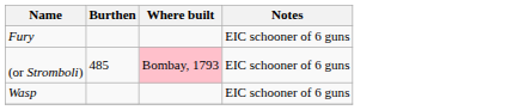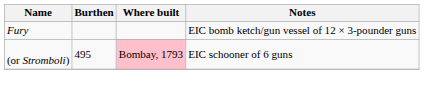 <table class="sortable wikitable">
 <tr>
 <th>Name</th>
 <th>Burthen</th>
 <th>Where built</th>
 <th>Notes</th>
 </tr>
 <tr>
 <td><em>Fury</em></td>
 <td></td>
 <td></td>
-<td>EIC schooner of 6 guns</td>
+<td>EIC bomb ketch/gun vessel of 12 × 3-pounder guns</td>
 </tr>
 <tr>
 <td><br>(or <em>Stromboli</em>)</td>
-<td>485</td>
+<td>495</td>
 <td style="background: pink;">Bombay, 1793</td>
-<td>EIC schooner of 6 guns</td>
-</tr>
-<tr>
-<td><em>Wasp</em></td>
-<td></td>
-<td></td>
 <td>EIC schooner of 6 guns</td>
 </tr>
 <tr>
 </tr>
 </table>
